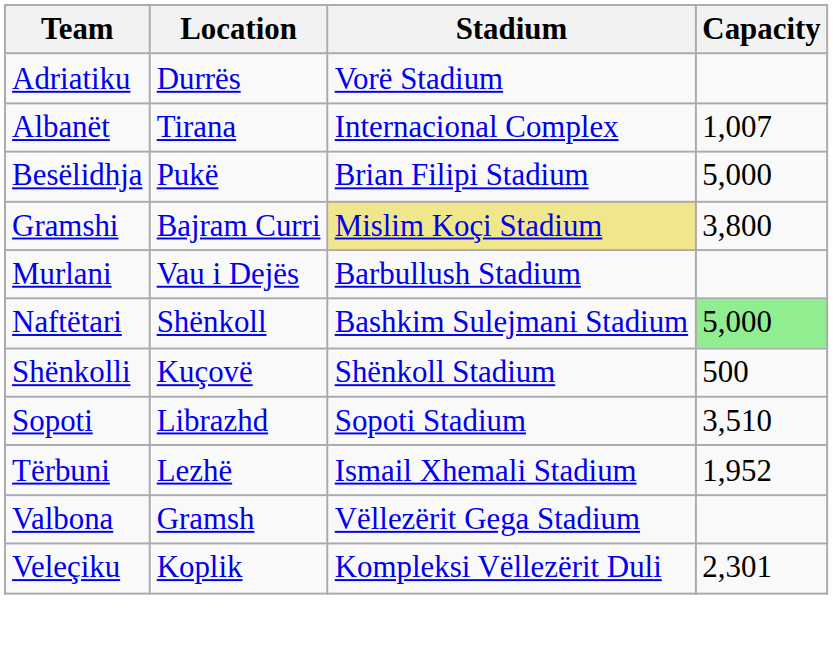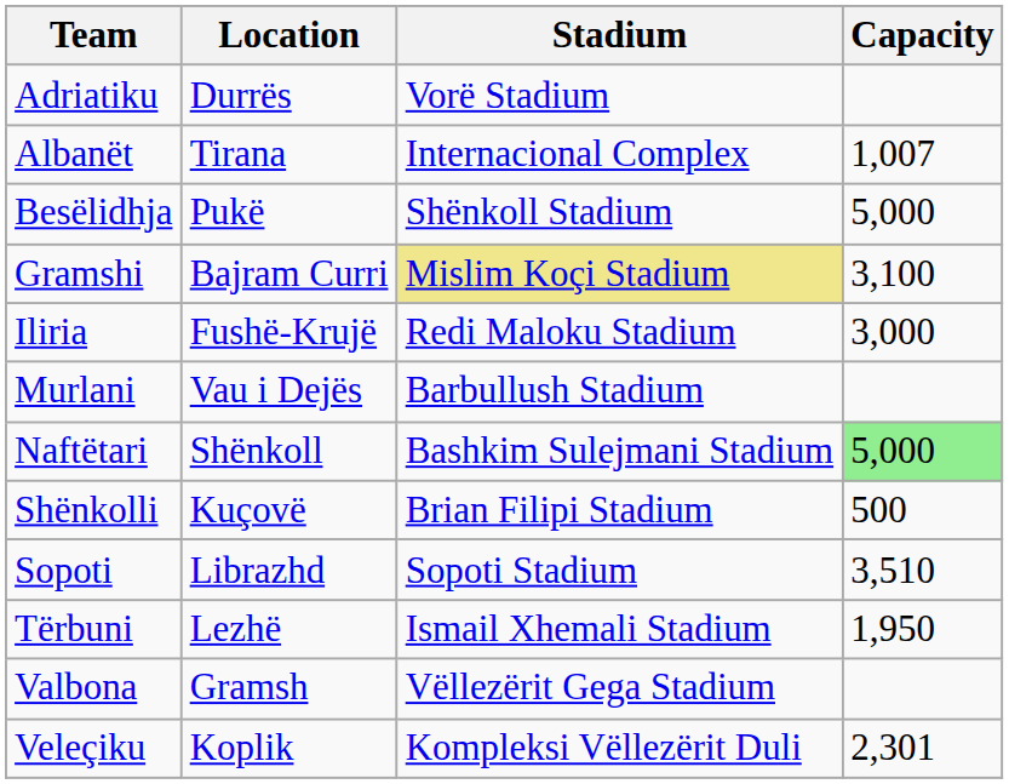 <table class="wikitable sortable">
 <tr>
 <th>Team</th>
 <th>Location</th>
 <th>Stadium</th>
 <th>Capacity</th>
 </tr>
 <tr>
 <td><a href='#'>Adriatiku</a></td>
 <td><a href='#'>Durrës</a></td>
 <td><a href='#'>Vorë Stadium</a></td>
 <td></td>
 </tr>
 <tr>
 <td><a href='#'>Albanët</a></td>
 <td><a href='#'>Tirana</a></td>
 <td><a href='#'>Internacional Complex</a></td>
 <td>1,007</td>
 </tr>
 <tr>
 <td><a href='#'>Besëlidhja</a></td>
 <td><a href='#'>Pukë</a></td>
-<td><a href='#'>Brian Filipi Stadium</a></td>
+<td><a href='#'>Shënkoll Stadium</a></td>
 <td>5,000</td>
 </tr>
 <tr>
 <td><a href='#'>Gramshi</a></td>
 <td><a href='#'>Bajram Curri</a></td>
 <td style="background: khaki;"><a href='#'>Mislim Koçi Stadium</a></td>
-<td>3,800</td>
+<td>3,100</td>
+</tr>
+<tr>
+<td><a href='#'>Iliria</a></td>
+<td><a href='#'>Fushë-Krujë</a></td>
+<td><a href='#'>Redi Maloku Stadium</a></td>
+<td>3,000</td>
 </tr>
 <tr>
 <td><a href='#'>Murlani</a></td>
 <td><a href='#'>Vau i Dejës</a></td>
 <td><a href='#'>Barbullush Stadium</a></td>
 <td></td>
 </tr>
 <tr>
 <td><a href='#'>Naftëtari</a></td>
 <td><a href='#'>Shënkoll</a></td>
 <td><a href='#'>Bashkim Sulejmani Stadium</a></td>
 <td style="background: lightgreen;">5,000</td>
 </tr>
 <tr>
 <td><a href='#'>Shënkolli</a></td>
 <td><a href='#'>Kuçovë</a></td>
-<td><a href='#'>Shënkoll Stadium</a></td>
+<td><a href='#'>Brian Filipi Stadium</a></td>
 <td>500</td>
 </tr>
 <tr>
 <td><a href='#'>Sopoti</a></td>
 <td><a href='#'>Librazhd</a></td>
 <td><a href='#'>Sopoti Stadium</a></td>
 <td>3,510</td>
 </tr>
 <tr>
 <td><a href='#'>Tërbuni</a></td>
 <td><a href='#'>Lezhë</a></td>
 <td><a href='#'>Ismail Xhemali Stadium</a></td>
-<td>1,952</td>
+<td>1,950</td>
 </tr>
 <tr>
 <td><a href='#'>Valbona</a></td>
 <td><a href='#'>Gramsh</a></td>
 <td><a href='#'>Vëllezërit Gega Stadium</a></td>
 <td></td>
 </tr>
 <tr>
 <td><a href='#'>Veleçiku</a></td>
 <td><a href='#'>Koplik</a></td>
 <td><a href='#'>Kompleksi Vëllezërit Duli</a></td>
 <td>2,301</td>
 </tr>
 </table>
